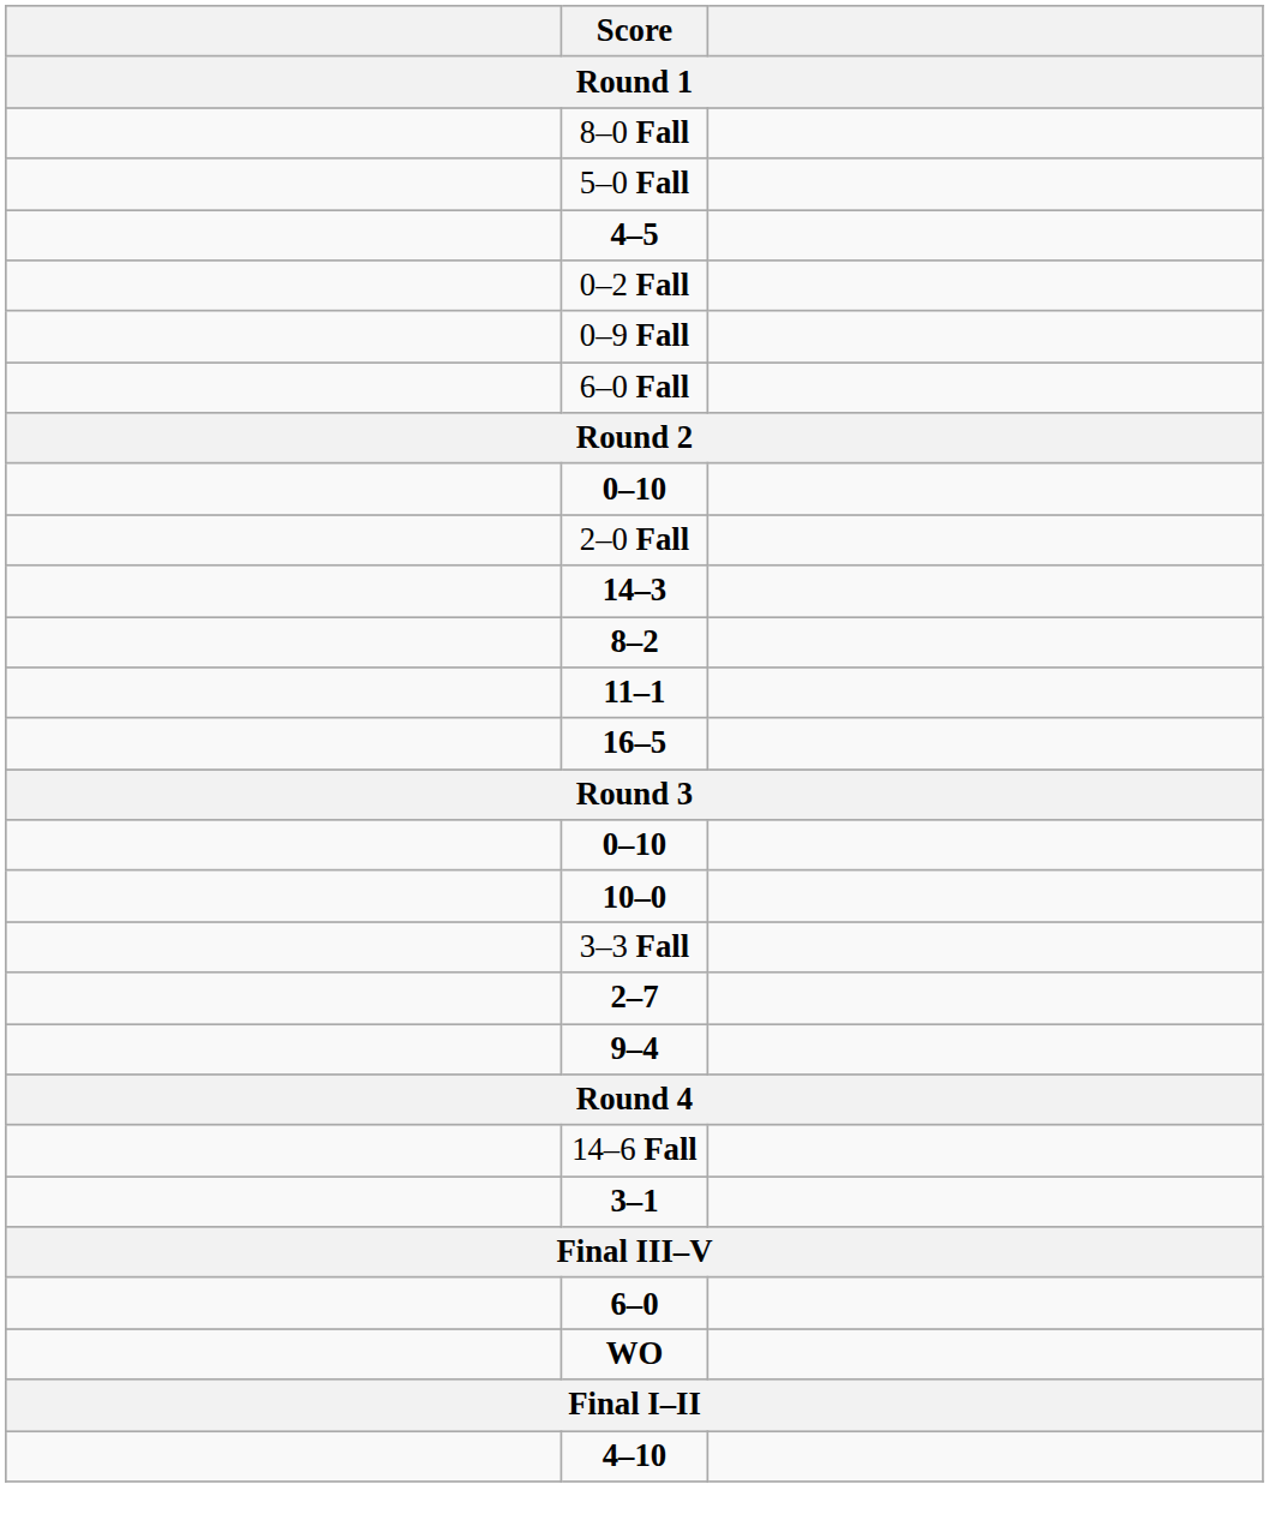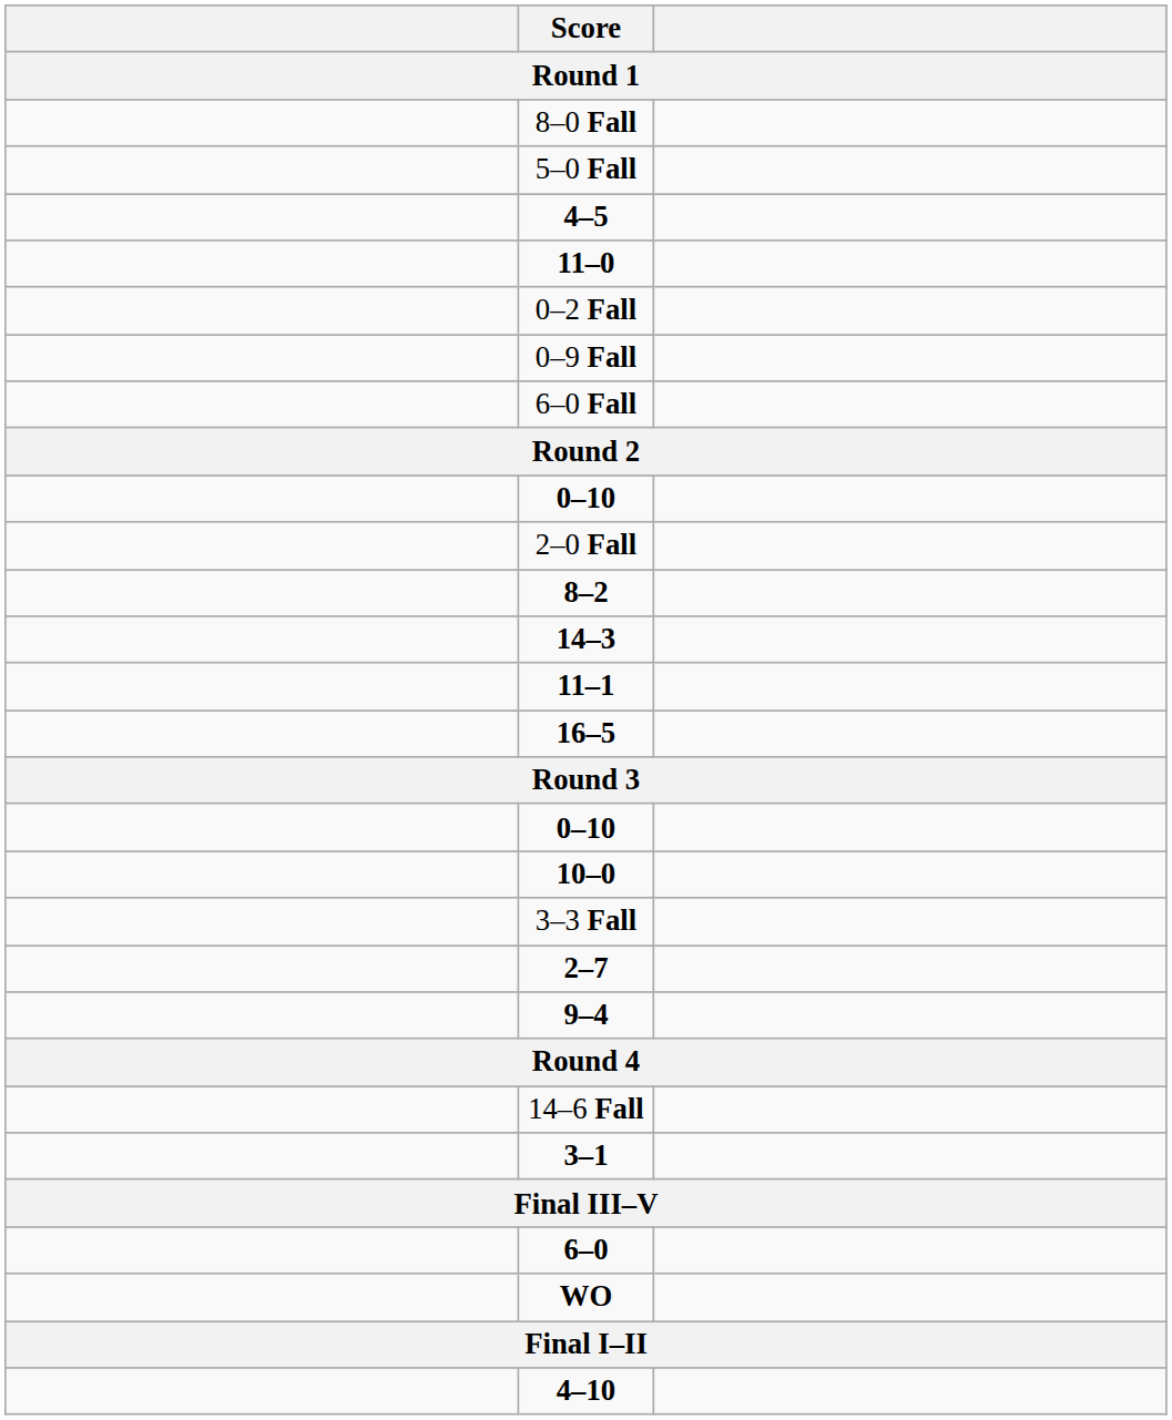 <table class="wikitable" style="text-align: left;">
 <tr>
 <th align="right" width="270"></th>
 <th width="65">Score</th>
 <th align="left" width="270"></th>
 </tr>
 <tr>
 <th colspan="3">Round 1</th>
 </tr>
 <tr>
 <td><strong></strong></td>
 <td align=center>8–0 <strong>Fall</strong></td>
 <td></td>
 </tr>
 <tr>
 <td><strong></strong></td>
 <td align=center>5–0 <strong>Fall</strong></td>
 <td></td>
 </tr>
 <tr>
 <td></td>
 <td align=center><strong>4–5</strong></td>
 <td><strong></strong></td>
+</tr>
+<tr>
+<td><strong></strong></td>
+<td align=center><strong>11–0</strong></td>
+<td></td>
 </tr>
 <tr>
 <td></td>
 <td align=center>0–2 <strong>Fall</strong></td>
 <td><strong></strong></td>
 </tr>
 <tr>
 <td></td>
 <td align=center>0–9 <strong>Fall</strong></td>
 <td><strong></strong></td>
 </tr>
 <tr>
 <td><strong></strong></td>
 <td align=center>6–0 <strong>Fall</strong></td>
 <td></td>
 </tr>
 <tr>
 <th colspan="3">Round 2</th>
 </tr>
 <tr>
 <td></td>
 <td align=center><strong>0–10</strong></td>
 <td><strong></strong></td>
 </tr>
 <tr>
 <td><strong></strong></td>
 <td align=center>2–0 <strong>Fall</strong></td>
 <td></td>
 </tr>
 <tr>
 <td><strong></strong></td>
-<td align=center><strong>14–3</strong></td>
+<td align=center><strong>8–2</strong></td>
 <td></td>
 </tr>
 <tr>
 <td><strong></strong></td>
-<td align=center><strong>8–2</strong></td>
+<td align=center><strong>14–3</strong></td>
 <td></td>
 </tr>
 <tr>
 <td><strong></strong></td>
 <td align=center><strong>11–1</strong></td>
 <td></td>
 </tr>
 <tr>
 <td><strong></strong></td>
 <td align=center><strong>16–5</strong></td>
 <td></td>
 </tr>
 <tr>
 <th colspan="3">Round 3</th>
 </tr>
 <tr>
 <td></td>
 <td align=center><strong>0–10</strong></td>
 <td><strong></strong></td>
 </tr>
 <tr>
 <td><strong></strong></td>
 <td align=center><strong>10–0</strong></td>
 <td></td>
 </tr>
 <tr>
 <td></td>
 <td align=center>3–3 <strong>Fall</strong></td>
 <td><strong></strong></td>
 </tr>
 <tr>
 <td></td>
 <td align=center><strong>2–7</strong></td>
 <td><strong></strong></td>
 </tr>
 <tr>
 <td><strong></strong></td>
 <td align=center><strong>9–4</strong></td>
 <td></td>
 </tr>
 <tr>
 <th colspan="3">Round 4</th>
 </tr>
 <tr>
 <td><strong></strong></td>
 <td align=center>14–6 <strong>Fall</strong></td>
 <td></td>
 </tr>
 <tr>
 <td><strong></strong></td>
 <td align=center><strong>3–1</strong></td>
 <td></td>
 </tr>
 <tr>
 <th colspan="3">Final III–V</th>
 </tr>
 <tr>
 <td><strong></strong></td>
 <td align=center><strong>6–0</strong></td>
 <td></td>
 </tr>
 <tr>
 <td><strong></strong></td>
 <td align=center><strong>WO</strong></td>
 <td></td>
 </tr>
 <tr>
 <th colspan="3">Final I–II</th>
 </tr>
 <tr>
 <td></td>
 <td align=center><strong>4–10</strong></td>
 <td><strong></strong></td>
 </tr>
 </table>
